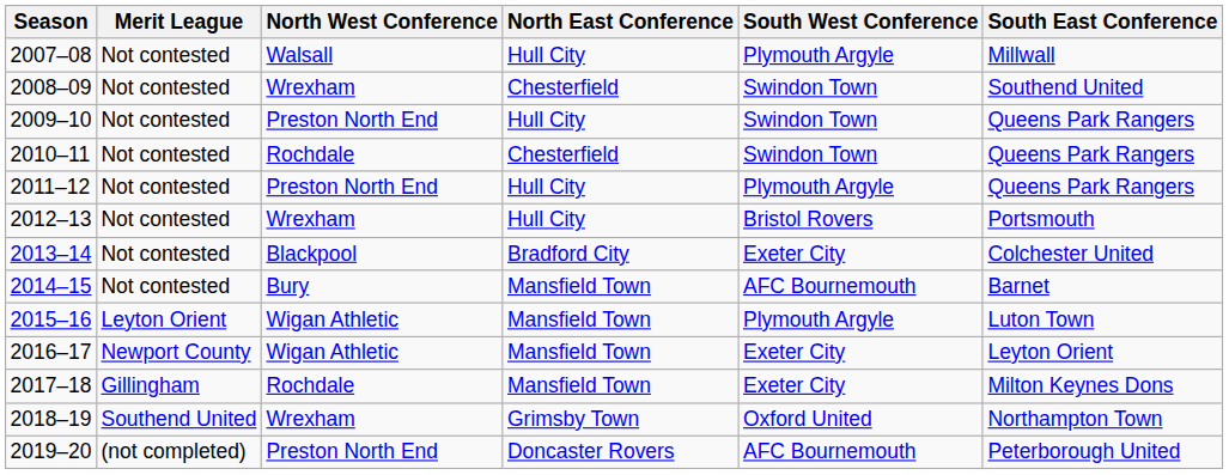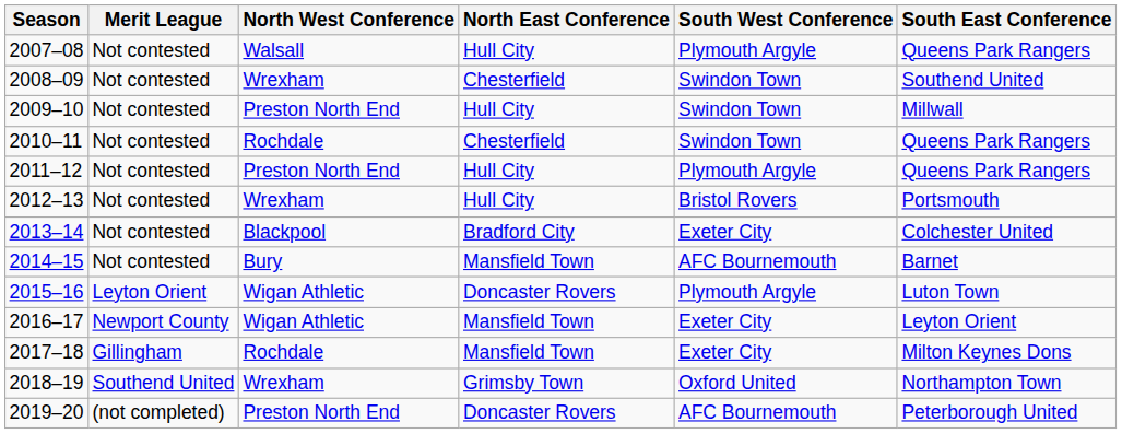 <table class="wikitable">
 <tr>
 <th>Season</th>
 <th>Merit League</th>
 <th>North West Conference</th>
 <th>North East Conference</th>
 <th>South West Conference</th>
 <th>South East Conference</th>
 </tr>
 <tr>
 <td>2007–08</td>
 <td>Not contested</td>
 <td><a href='#'>Walsall</a></td>
 <td><a href='#'>Hull City</a></td>
 <td><a href='#'>Plymouth Argyle</a></td>
-<td><a href='#'>Millwall</a></td>
+<td><a href='#'>Queens Park Rangers</a></td>
 </tr>
 <tr>
 <td>2008–09</td>
 <td>Not contested</td>
 <td><a href='#'>Wrexham</a></td>
 <td><a href='#'>Chesterfield</a></td>
 <td><a href='#'>Swindon Town</a></td>
 <td><a href='#'>Southend United</a></td>
 </tr>
 <tr>
 <td>2009–10</td>
 <td>Not contested</td>
 <td><a href='#'>Preston North End</a></td>
 <td><a href='#'>Hull City</a></td>
 <td><a href='#'>Swindon Town</a></td>
-<td><a href='#'>Queens Park Rangers</a></td>
+<td><a href='#'>Millwall</a></td>
 </tr>
 <tr>
 <td>2010–11</td>
 <td>Not contested</td>
 <td><a href='#'>Rochdale</a></td>
 <td><a href='#'>Chesterfield</a></td>
 <td><a href='#'>Swindon Town</a></td>
 <td><a href='#'>Queens Park Rangers</a></td>
 </tr>
 <tr>
 <td>2011–12</td>
 <td>Not contested</td>
 <td><a href='#'>Preston North End</a></td>
 <td><a href='#'>Hull City</a></td>
 <td><a href='#'>Plymouth Argyle</a></td>
 <td><a href='#'>Queens Park Rangers</a></td>
 </tr>
 <tr>
 <td>2012–13</td>
 <td>Not contested</td>
 <td><a href='#'>Wrexham</a></td>
 <td><a href='#'>Hull City</a></td>
 <td><a href='#'>Bristol Rovers</a></td>
 <td><a href='#'>Portsmouth</a></td>
 </tr>
 <tr>
 <td><a href='#'>2013–14</a></td>
 <td>Not contested</td>
 <td><a href='#'>Blackpool</a></td>
 <td><a href='#'>Bradford City</a></td>
 <td><a href='#'>Exeter City</a></td>
 <td><a href='#'>Colchester United</a></td>
 </tr>
 <tr>
 <td><a href='#'>2014–15</a></td>
 <td>Not contested</td>
 <td><a href='#'>Bury</a></td>
 <td><a href='#'>Mansfield Town</a></td>
 <td><a href='#'>AFC Bournemouth</a></td>
 <td><a href='#'>Barnet</a></td>
 </tr>
 <tr>
 <td><a href='#'>2015–16</a></td>
 <td><a href='#'>Leyton Orient</a></td>
 <td><a href='#'>Wigan Athletic</a></td>
-<td><a href='#'>Mansfield Town</a></td>
+<td><a href='#'>Doncaster Rovers</a></td>
 <td><a href='#'>Plymouth Argyle</a></td>
 <td><a href='#'>Luton Town</a></td>
 </tr>
 <tr>
 <td>2016–17</td>
 <td><a href='#'>Newport County</a></td>
 <td><a href='#'>Wigan Athletic</a></td>
 <td><a href='#'>Mansfield Town</a></td>
 <td><a href='#'>Exeter City</a></td>
 <td><a href='#'>Leyton Orient</a></td>
 </tr>
 <tr>
 <td>2017–18</td>
 <td><a href='#'>Gillingham</a></td>
 <td><a href='#'>Rochdale</a></td>
 <td><a href='#'>Mansfield Town</a></td>
 <td><a href='#'>Exeter City</a></td>
 <td><a href='#'>Milton Keynes Dons</a></td>
 </tr>
 <tr>
 <td>2018–19</td>
 <td><a href='#'>Southend United</a></td>
 <td><a href='#'>Wrexham</a></td>
 <td><a href='#'>Grimsby Town</a></td>
 <td><a href='#'>Oxford United</a></td>
 <td><a href='#'>Northampton Town</a></td>
 </tr>
 <tr>
 <td>2019–20</td>
 <td>(not completed)</td>
 <td><a href='#'>Preston North End</a></td>
 <td><a href='#'>Doncaster Rovers</a></td>
 <td><a href='#'>AFC Bournemouth</a></td>
 <td><a href='#'>Peterborough United</a></td>
 </tr>
 </table>
